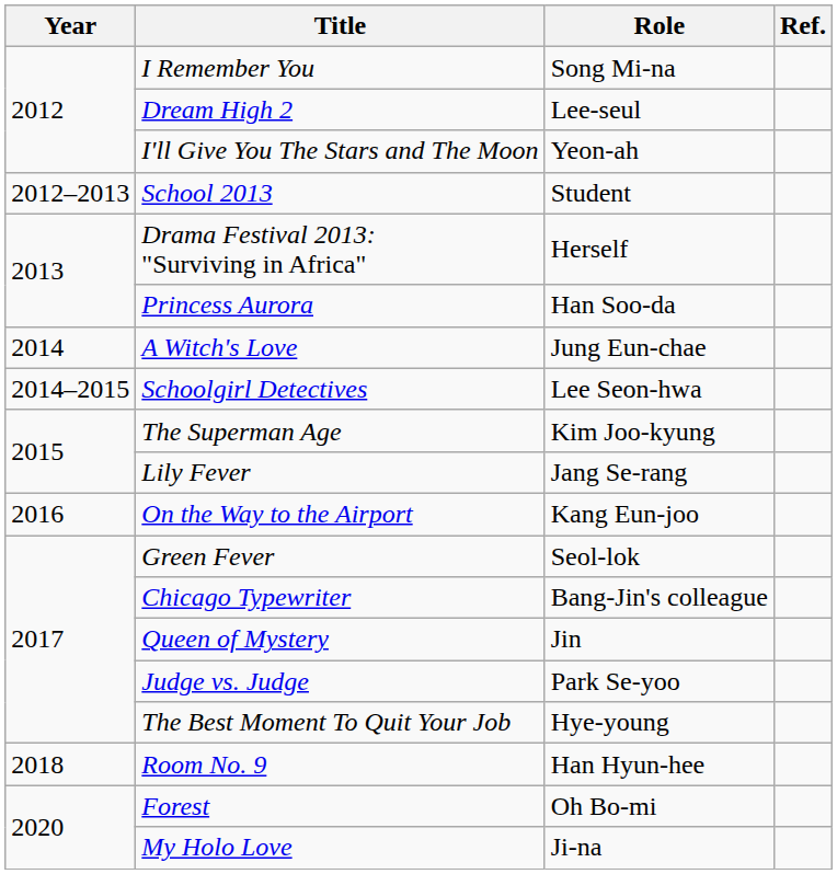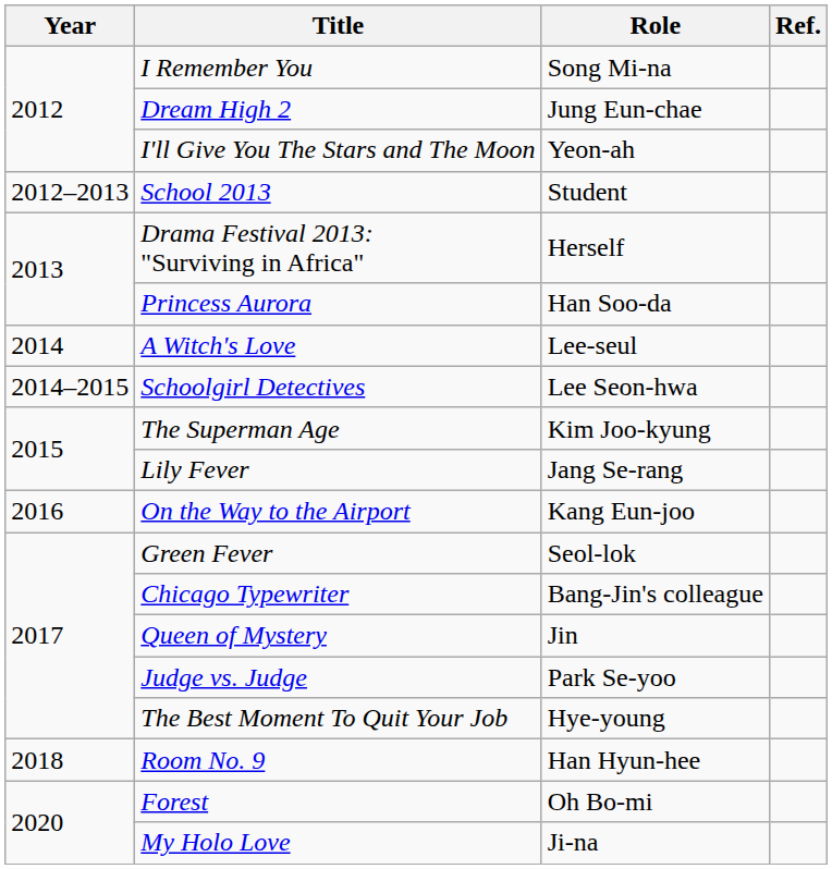 <table class="wikitable">
 <tr>
 <th>Year</th>
 <th>Title</th>
 <th>Role</th>
 <th>Ref.</th>
 </tr>
 <tr>
 <td rowspan="3">2012</td>
 <td><em>I Remember You</em></td>
 <td>Song Mi-na</td>
 <td></td>
 </tr>
 <tr>
 <td><em><a href='#'>Dream High 2</a></em></td>
-<td>Lee-seul</td>
+<td>Jung Eun-chae</td>
 <td></td>
 </tr>
 <tr>
 <td><em>I'll Give You The Stars and The Moon</em></td>
 <td>Yeon-ah</td>
 <td></td>
 </tr>
 <tr>
 <td>2012–2013</td>
 <td><em><a href='#'>School 2013</a></em></td>
 <td>Student</td>
 <td></td>
 </tr>
 <tr>
 <td rowspan="2">2013</td>
 <td><em>Drama Festival 2013:</em><br>"Surviving in Africa"</td>
 <td>Herself</td>
 <td></td>
 </tr>
 <tr>
 <td><em><a href='#'>Princess Aurora</a></em></td>
 <td>Han Soo-da</td>
 <td></td>
 </tr>
 <tr>
 <td>2014</td>
 <td><em><a href='#'>A Witch's Love</a></em></td>
-<td>Jung Eun-chae</td>
+<td>Lee-seul</td>
 <td></td>
 </tr>
 <tr>
 <td>2014–2015</td>
 <td><em><a href='#'>Schoolgirl Detectives</a></em></td>
 <td>Lee Seon-hwa</td>
 <td></td>
 </tr>
 <tr>
 <td rowspan="2">2015</td>
 <td><em>The Superman Age</em></td>
 <td>Kim Joo-kyung</td>
 <td></td>
 </tr>
 <tr>
 <td><em>Lily Fever</em></td>
 <td>Jang Se-rang</td>
 <td></td>
 </tr>
 <tr>
 <td>2016</td>
 <td><em><a href='#'>On the Way to the Airport</a></em></td>
 <td>Kang Eun-joo</td>
 <td></td>
 </tr>
 <tr>
 <td rowspan="5">2017</td>
 <td><em>Green Fever</em></td>
 <td>Seol-lok</td>
 <td></td>
 </tr>
 <tr>
 <td><em><a href='#'>Chicago Typewriter</a></em></td>
 <td>Bang-Jin's colleague</td>
 <td></td>
 </tr>
 <tr>
 <td><em><a href='#'>Queen of Mystery</a></em></td>
 <td>Jin</td>
 <td></td>
 </tr>
 <tr>
 <td><em><a href='#'>Judge vs. Judge</a></em></td>
 <td>Park Se-yoo</td>
 <td></td>
 </tr>
 <tr>
 <td><em>The Best Moment To Quit Your Job</em></td>
 <td>Hye-young</td>
 <td></td>
 </tr>
 <tr>
 <td>2018</td>
 <td><em><a href='#'>Room No. 9</a></em></td>
 <td>Han Hyun-hee</td>
 <td></td>
 </tr>
 <tr>
 <td rowspan="2">2020</td>
 <td><em><a href='#'>Forest</a></em></td>
 <td>Oh Bo-mi</td>
 <td></td>
 </tr>
 <tr>
 <td><em><a href='#'>My Holo Love</a></em></td>
 <td>Ji-na</td>
 <td></td>
 </tr>
 </table>
